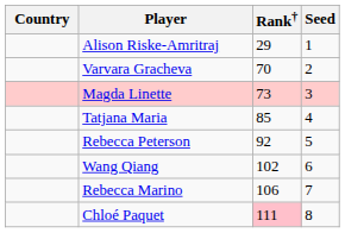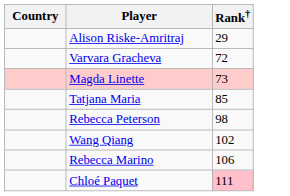 <table class="sortable wikitable nowrap">
 <tr>
 <th width="70">Country</th>
 <th width="175">Player</th>
 <th>Rank<sup>†</sup></th>
-<th>Seed</th>
 </tr>
 <tr>
 <td></td>
 <td><a href='#'>Alison Riske-Amritraj</a></td>
 <td>29</td>
-<td>1</td>
 </tr>
 <tr>
 <td></td>
 <td><a href='#'>Varvara Gracheva</a></td>
-<td>70</td>
-<td>2</td>
+<td>72</td>
 </tr>
 <tr style="background:#fcc;">
 <td></td>
 <td><a href='#'>Magda Linette</a></td>
 <td>73</td>
-<td>3</td>
 </tr>
 <tr>
 <td></td>
 <td><a href='#'>Tatjana Maria</a></td>
 <td>85</td>
-<td>4</td>
 </tr>
 <tr>
 <td></td>
 <td><a href='#'>Rebecca Peterson</a></td>
-<td>92</td>
-<td>5</td>
+<td>98</td>
 </tr>
 <tr>
 <td></td>
 <td><a href='#'>Wang Qiang</a></td>
 <td>102</td>
-<td>6</td>
 </tr>
 <tr>
 <td></td>
 <td><a href='#'>Rebecca Marino</a></td>
 <td>106</td>
-<td>7</td>
 </tr>
 <tr>
 <td></td>
 <td><a href='#'>Chloé Paquet</a></td>
 <td style="background: pink;">111</td>
-<td>8</td>
 </tr>
 </table>
